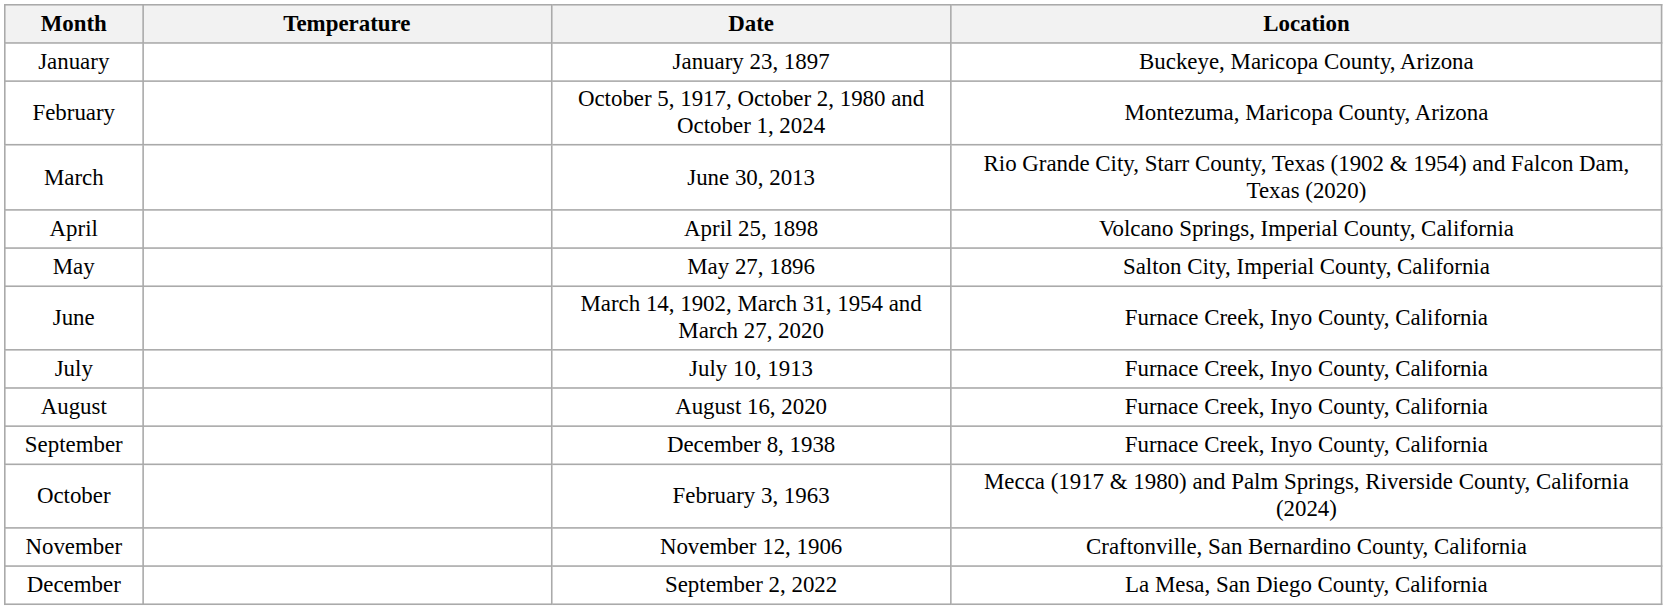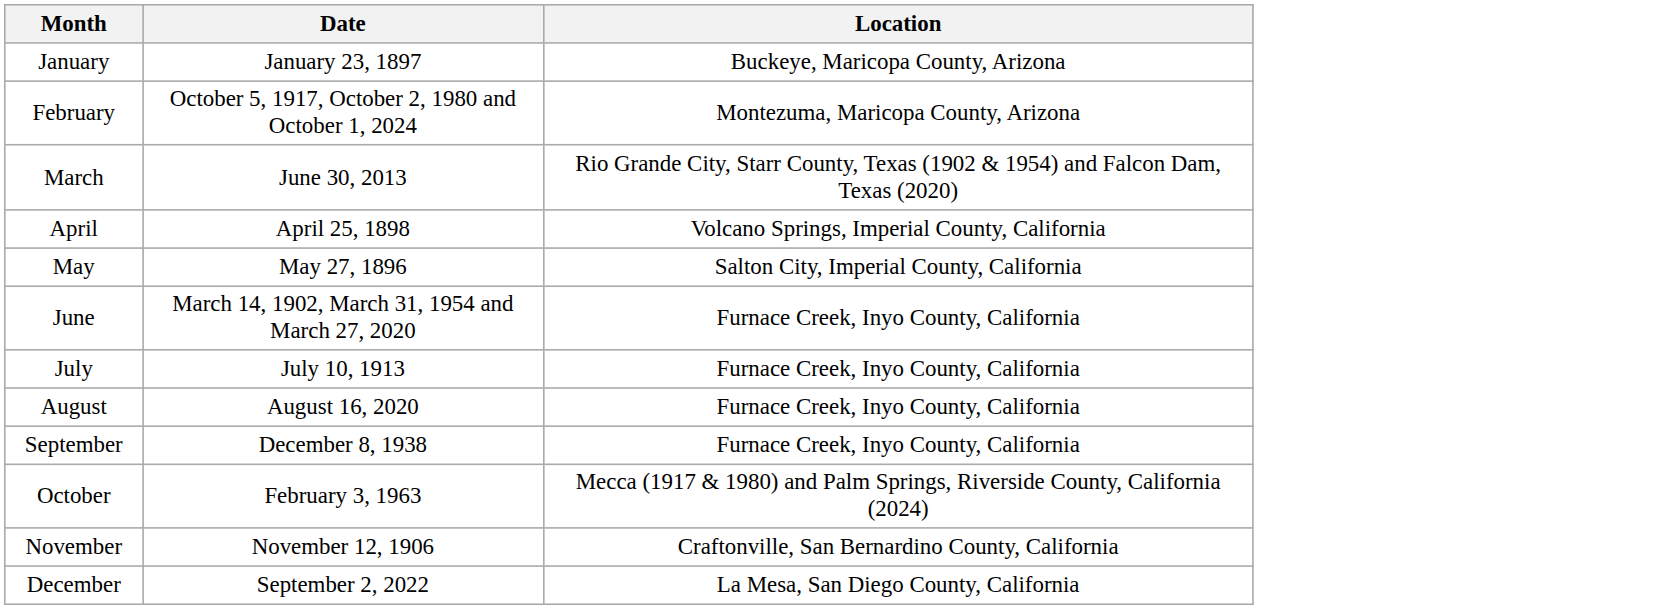 <table class="wikitable" style="font-size:90%; text-align:center; background: #FFFFFF">
 <tr>
 <th width=80 style=background: #FF0000>Month</th>
-<th width=250 style=background: #FFFFFF>Temperature</th>
 <th width=245 style=background: #0000FF>Date</th>
 <th width=440 style=background: #00FFFF>Location</th>
 </tr>
 <tr>
 <td>January</td>
-<td></td>
 <td>January 23, 1897</td>
 <td>Buckeye, Maricopa County, Arizona</td>
 </tr>
 <tr>
 <td>February</td>
-<td></td>
 <td>October 5, 1917, October 2, 1980 and October 1, 2024</td>
 <td>Montezuma, Maricopa County, Arizona</td>
 </tr>
 <tr>
 <td>March</td>
-<td></td>
 <td>June 30, 2013</td>
 <td>Rio Grande City, Starr County, Texas (1902 & 1954) and Falcon Dam, Texas (2020)</td>
 </tr>
 <tr>
 <td>April</td>
-<td></td>
 <td>April 25, 1898</td>
 <td>Volcano Springs, Imperial County, California</td>
 </tr>
 <tr>
 <td>May</td>
-<td></td>
 <td>May 27, 1896</td>
 <td>Salton City, Imperial County, California</td>
 </tr>
 <tr>
 <td>June</td>
-<td></td>
 <td>March 14, 1902, March 31, 1954 and March 27, 2020</td>
 <td>Furnace Creek, Inyo County, California</td>
 </tr>
 <tr>
 <td>July</td>
-<td></td>
 <td>July 10, 1913</td>
 <td>Furnace Creek, Inyo County, California</td>
 </tr>
 <tr>
 <td>August</td>
-<td></td>
 <td>August 16, 2020</td>
 <td>Furnace Creek, Inyo County, California</td>
 </tr>
 <tr>
 <td>September</td>
-<td></td>
 <td>December 8, 1938</td>
 <td>Furnace Creek, Inyo County, California</td>
 </tr>
 <tr>
 <td>October</td>
-<td></td>
 <td>February 3, 1963</td>
 <td>Mecca (1917 & 1980) and Palm Springs, Riverside County, California (2024)</td>
 </tr>
 <tr>
 <td>November</td>
-<td></td>
 <td>November 12, 1906</td>
 <td>Craftonville, San Bernardino County, California</td>
 </tr>
 <tr>
 <td>December</td>
-<td></td>
 <td>September 2, 2022</td>
 <td>La Mesa, San Diego County, California</td>
 </tr>
 </table>
